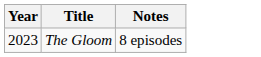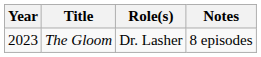 <table class="wikitable unsortable">
 <tr>
 <th>Year</th>
 <th>Title</th>
+<th>Role(s)</th>
 <th class="unsortable">Notes</th>
 </tr>
 <tr>
 <td>2023</td>
 <td><em>The Gloom</em></td>
+<td>Dr. Lasher</td>
 <td>8 episodes</td>
 </tr>
 </table>
